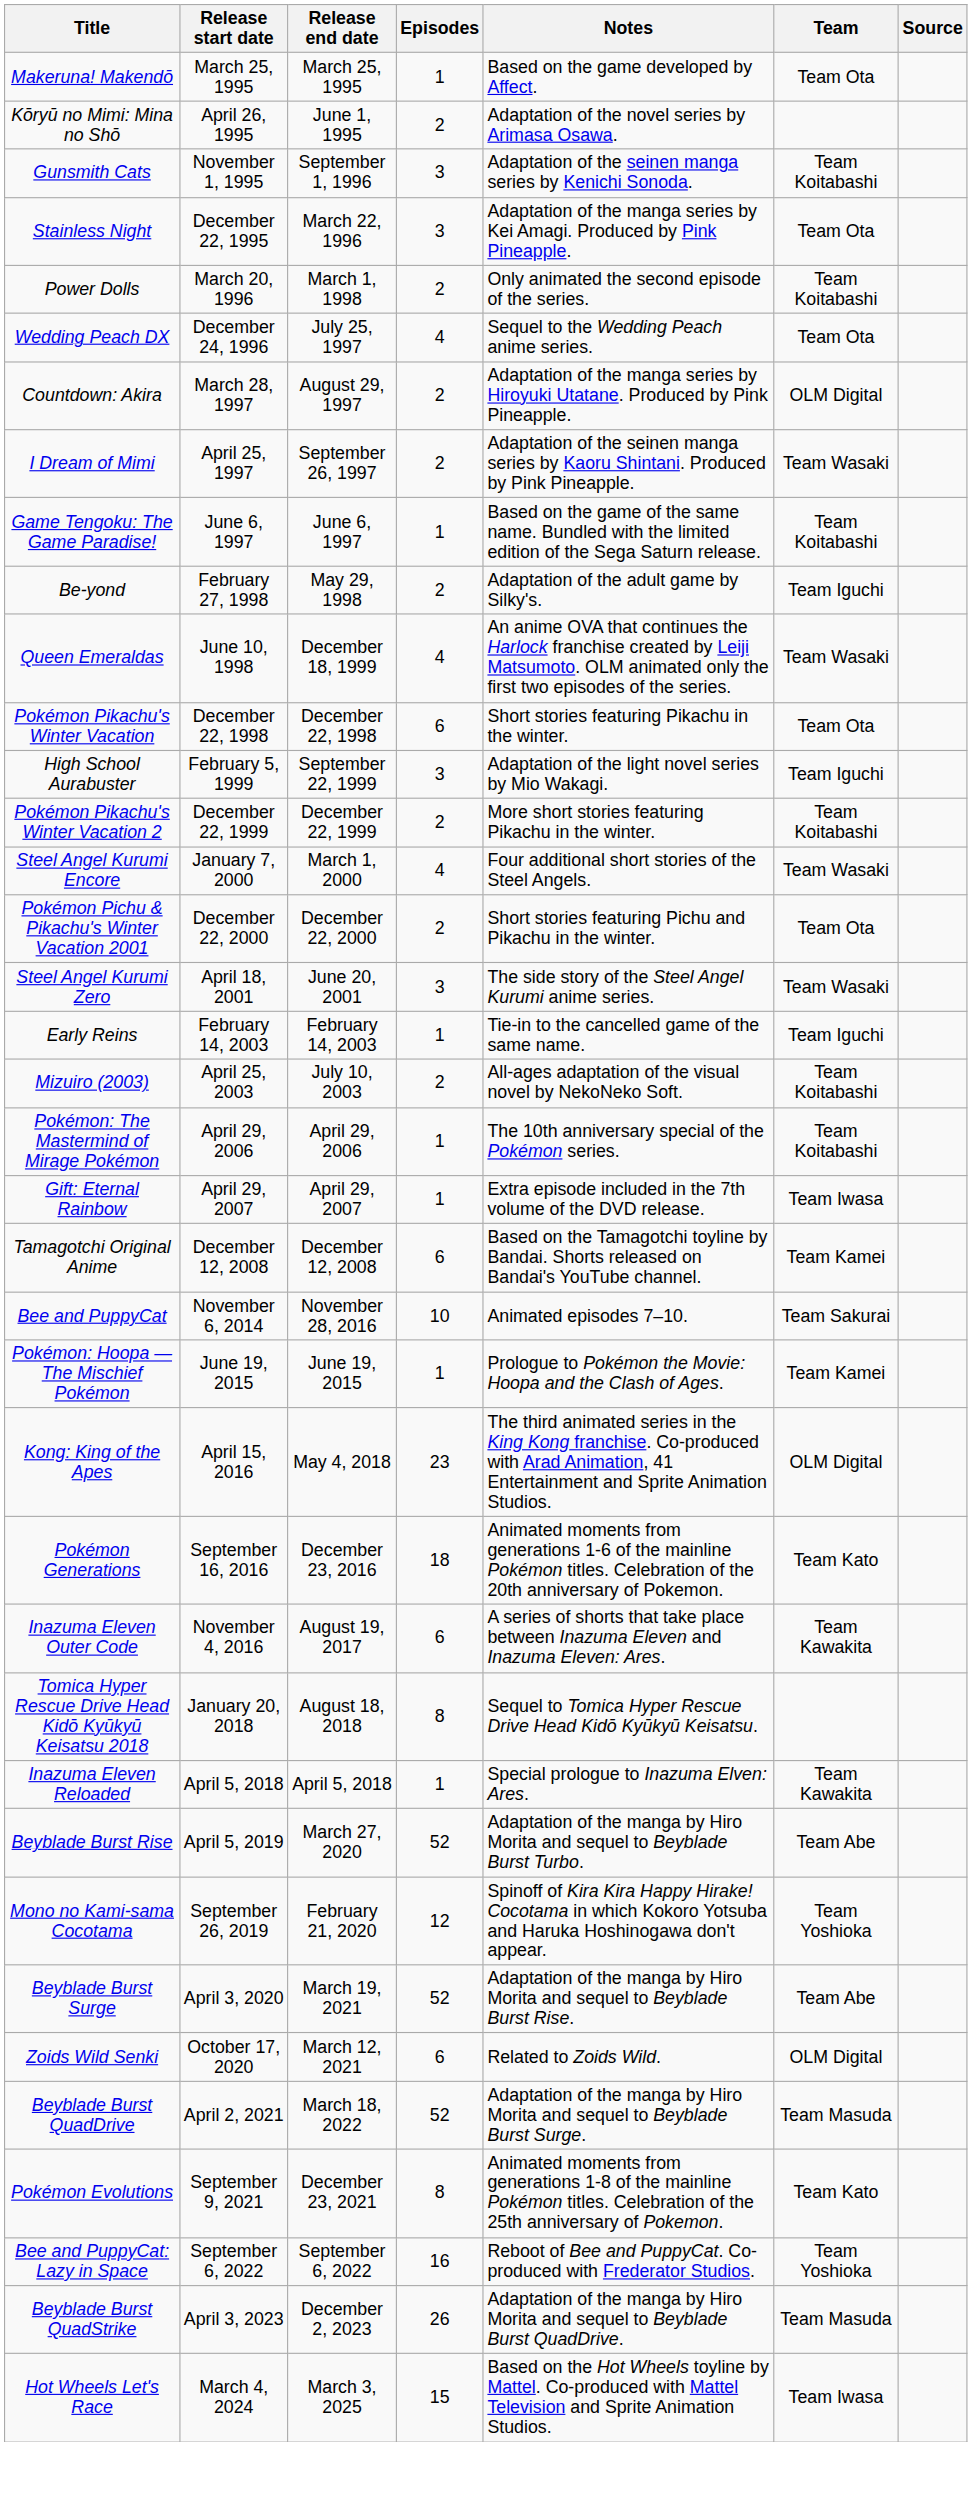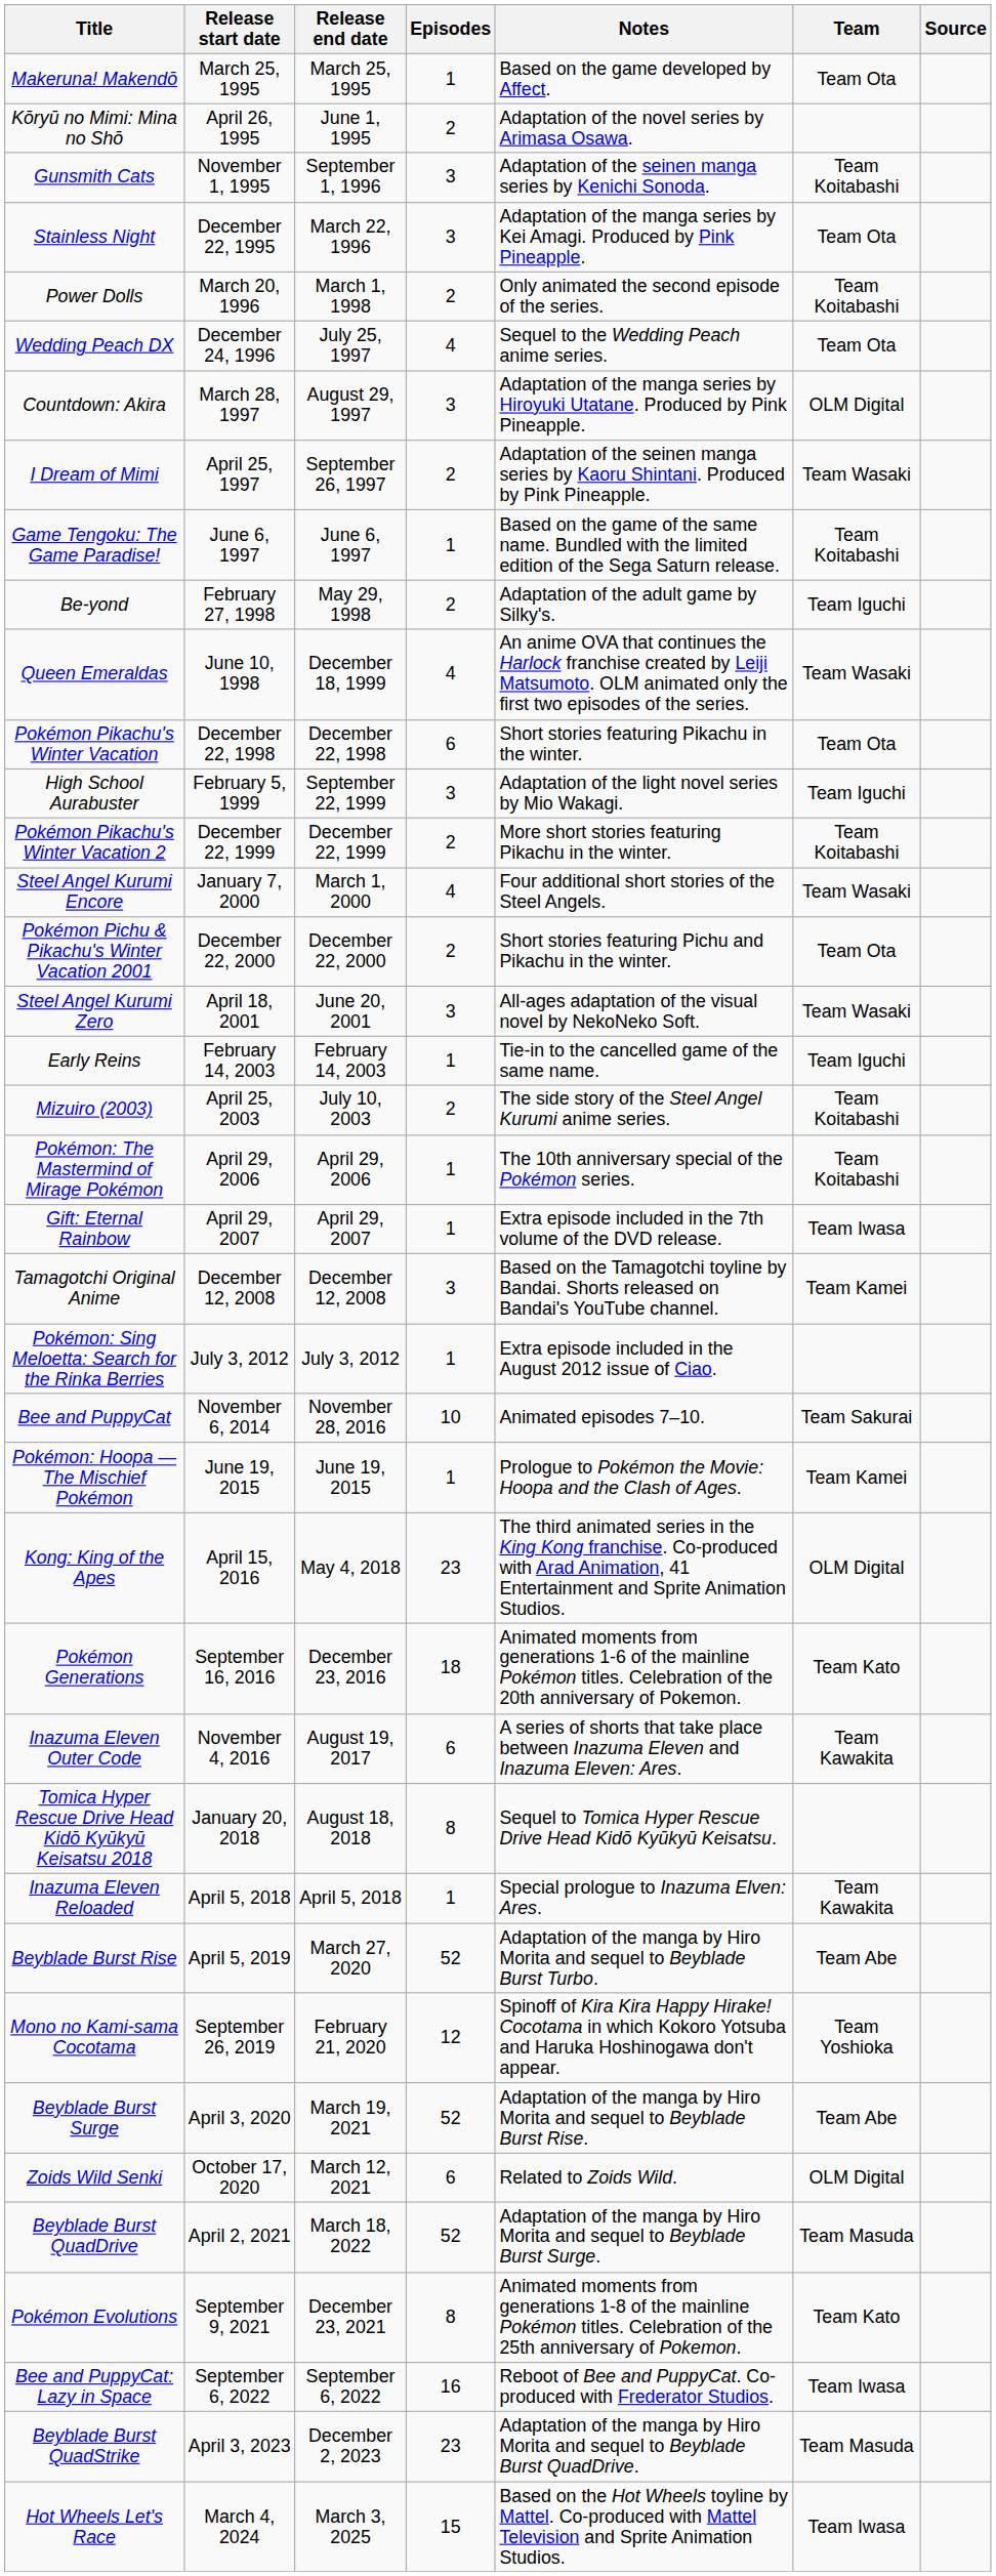 <table class="wikitable sortable" style="text-align:center; margin=auto; ">
 <tr>
 <th scope="col">Title</th>
 <th scope="col">Release start date</th>
 <th scope="col">Release end date</th>
 <th scope="col">Episodes</th>
 <th scope="col" class="unsortable">Notes</th>
 <th ! style="width: 13%;">Team</th>
 <th>Source</th>
 </tr>
 <tr>
 <td><em><a href='#'>Makeruna! Makendō</a></em></td>
 <td>March 25, 1995</td>
 <td>March 25, 1995</td>
 <td>1</td>
 <td style="text-align:left;">Based on the game developed by <a href='#'>Affect</a>.</td>
 <td>Team Ota</td>
 <td></td>
 </tr>
 <tr>
 <td><em>Kōryū no Mimi: Mina no Shō</em></td>
 <td>April 26, 1995</td>
 <td>June 1, 1995</td>
 <td>2</td>
 <td style="text-align:left;">Adaptation of the novel series by <a href='#'>Arimasa Osawa</a>.</td>
 <td></td>
 <td></td>
 </tr>
 <tr>
 <td><em><a href='#'>Gunsmith Cats</a></em></td>
 <td>November 1, 1995</td>
 <td>September 1, 1996</td>
 <td>3</td>
 <td style="text-align:left;">Adaptation of the <a href='#'>seinen manga</a> series by <a href='#'>Kenichi Sonoda</a>.</td>
 <td>Team Koitabashi</td>
 <td></td>
 </tr>
 <tr>
 <td><em><a href='#'>Stainless Night</a></em></td>
 <td>December 22, 1995</td>
 <td>March 22, 1996</td>
 <td>3</td>
 <td style="text-align:left;">Adaptation of the manga series by Kei Amagi. Produced by <a href='#'>Pink Pineapple</a>.</td>
 <td>Team Ota</td>
 <td></td>
 </tr>
 <tr>
 <td><em>Power Dolls</em></td>
 <td>March 20, 1996</td>
 <td>March 1, 1998</td>
 <td>2</td>
 <td style="text-align:left;">Only animated the second episode of the series.</td>
 <td>Team Koitabashi</td>
 <td></td>
 </tr>
 <tr>
 <td><em><a href='#'>Wedding Peach DX</a></em></td>
 <td>December 24, 1996</td>
 <td>July 25, 1997</td>
 <td>4</td>
 <td style="text-align:left;">Sequel to the <em>Wedding Peach</em> anime series.</td>
 <td>Team Ota</td>
 <td></td>
 </tr>
 <tr>
 <td><em>Countdown: Akira</em></td>
 <td>March 28, 1997</td>
 <td>August 29, 1997</td>
-<td>2</td>
+<td>3</td>
 <td style="text-align:left;">Adaptation of the manga series by <a href='#'>Hiroyuki Utatane</a>. Produced by Pink Pineapple.</td>
 <td>OLM Digital</td>
 <td></td>
 </tr>
 <tr>
 <td><em><a href='#'>I Dream of Mimi</a></em></td>
 <td>April 25, 1997</td>
 <td>September 26, 1997</td>
 <td>2</td>
 <td style="text-align:left;">Adaptation of the seinen manga series by <a href='#'>Kaoru Shintani</a>. Produced by Pink Pineapple.</td>
 <td>Team Wasaki</td>
 <td></td>
 </tr>
 <tr>
 <td><em><a href='#'>Game Tengoku: The Game Paradise!</a></em></td>
 <td>June 6, 1997</td>
 <td>June 6, 1997</td>
 <td>1</td>
 <td style="text-align:left;">Based on the game of the same name. Bundled with the limited edition of the Sega Saturn release.</td>
 <td>Team Koitabashi</td>
 <td></td>
 </tr>
 <tr>
 <td><em>Be-yond</em></td>
 <td>February 27, 1998</td>
 <td>May 29, 1998</td>
 <td>2</td>
 <td style="text-align:left;">Adaptation of the adult game by Silky's.</td>
 <td>Team Iguchi</td>
 <td></td>
 </tr>
 <tr>
 <td><em><a href='#'>Queen Emeraldas</a></em></td>
 <td>June 10, 1998</td>
 <td>December 18, 1999</td>
 <td>4</td>
 <td style="text-align:left;">An anime OVA that continues the <em><a href='#'>Harlock</a></em> franchise created by <a href='#'>Leiji Matsumoto</a>. OLM animated only the first two episodes of the series.</td>
 <td>Team Wasaki</td>
 <td></td>
 </tr>
 <tr>
 <td><em><a href='#'>Pokémon Pikachu's Winter Vacation</a></em></td>
 <td>December 22, 1998</td>
 <td>December 22, 1998</td>
 <td>6</td>
 <td style="text-align:left;">Short stories featuring Pikachu in the winter.</td>
 <td>Team Ota</td>
 <td></td>
 </tr>
 <tr>
 <td><em>High School Aurabuster</em></td>
 <td>February 5, 1999</td>
 <td>September 22, 1999</td>
 <td>3</td>
 <td style="text-align:left;">Adaptation of the light novel series by Mio Wakagi.</td>
 <td>Team Iguchi</td>
 <td></td>
 </tr>
 <tr>
 <td><em><a href='#'>Pokémon Pikachu's Winter Vacation 2</a></em></td>
 <td>December 22, 1999</td>
 <td>December 22, 1999</td>
 <td>2</td>
 <td style="text-align:left;">More short stories featuring Pikachu in the winter.</td>
 <td>Team Koitabashi</td>
 <td></td>
 </tr>
 <tr>
 <td><em><a href='#'>Steel Angel Kurumi Encore</a></em></td>
 <td>January 7, 2000</td>
 <td>March 1, 2000</td>
 <td>4</td>
 <td style="text-align:left;">Four additional short stories of the Steel Angels.</td>
 <td>Team Wasaki</td>
 <td></td>
 </tr>
 <tr>
 <td><em><a href='#'>Pokémon Pichu & Pikachu's Winter Vacation 2001</a></em></td>
 <td>December 22, 2000</td>
 <td>December 22, 2000</td>
 <td>2</td>
 <td style="text-align:left;">Short stories featuring Pichu and Pikachu in the winter.</td>
 <td>Team Ota</td>
 <td></td>
 </tr>
 <tr>
 <td><em><a href='#'>Steel Angel Kurumi Zero</a></em></td>
 <td>April 18, 2001</td>
 <td>June 20, 2001</td>
 <td>3</td>
-<td style="text-align:left;">The side story of the <em>Steel Angel Kurumi</em> anime series.</td>
+<td style="text-align:left;">All-ages adaptation of the visual novel by NekoNeko Soft.</td>
 <td>Team Wasaki</td>
 <td></td>
 </tr>
 <tr>
 <td><em>Early Reins</em></td>
 <td>February 14, 2003</td>
 <td>February 14, 2003</td>
 <td>1</td>
 <td style="text-align:left;">Tie-in to the cancelled game of the same name.</td>
 <td>Team Iguchi</td>
 <td></td>
 </tr>
 <tr>
 <td><em><a href='#'>Mizuiro (2003)</a></em></td>
 <td>April 25, 2003</td>
 <td>July 10, 2003</td>
 <td>2</td>
-<td style="text-align:left;">All-ages adaptation of the visual novel by NekoNeko Soft.</td>
+<td style="text-align:left;">The side story of the <em>Steel Angel Kurumi</em> anime series.</td>
 <td>Team Koitabashi</td>
 <td></td>
 </tr>
 <tr>
 <td><em><a href='#'>Pokémon: The Mastermind of Mirage Pokémon</a></em></td>
 <td>April 29, 2006</td>
 <td>April 29, 2006</td>
 <td>1</td>
 <td style="text-align:left;">The 10th anniversary special of the <em><a href='#'>Pokémon</a></em> series.</td>
 <td>Team Koitabashi</td>
 <td></td>
 </tr>
 <tr>
 <td><em><a href='#'>Gift: Eternal Rainbow</a></em></td>
 <td>April 29, 2007</td>
 <td>April 29, 2007</td>
 <td>1</td>
 <td style="text-align:left;">Extra episode included in the 7th volume of the DVD release.</td>
 <td>Team Iwasa</td>
 <td></td>
 </tr>
 <tr>
 <td><em>Tamagotchi Original Anime</em></td>
 <td>December 12, 2008</td>
 <td>December 12, 2008</td>
-<td>6</td>
+<td>3</td>
 <td style="text-align:left;">Based on the Tamagotchi toyline by Bandai. Shorts released on Bandai's YouTube channel.</td>
 <td>Team Kamei</td>
+<td></td>
+</tr>
+<tr>
+<td><em><a href='#'>Pokémon: Sing Meloetta: Search for the Rinka Berries</a></em></td>
+<td>July 3, 2012</td>
+<td>July 3, 2012</td>
+<td>1</td>
+<td style="text-align:left;">Extra episode included in the August 2012 issue of <a href='#'>Ciao</a>.</td>
+<td></td>
 <td></td>
 </tr>
 <tr>
 <td><em><a href='#'>Bee and PuppyCat</a></em></td>
 <td>November 6, 2014</td>
 <td>November 28, 2016</td>
 <td>10</td>
 <td style="text-align:left;">Animated episodes 7–10.</td>
 <td>Team Sakurai</td>
 <td></td>
 </tr>
 <tr>
 <td><em><a href='#'>Pokémon: Hoopa — The Mischief Pokémon</a></em></td>
 <td>June 19, 2015</td>
 <td>June 19, 2015</td>
 <td>1</td>
 <td style="text-align:left;">Prologue to <em>Pokémon the Movie: Hoopa and the Clash of Ages</em>.</td>
 <td>Team Kamei</td>
 <td></td>
 </tr>
 <tr>
 <td><em><a href='#'>Kong: King of the Apes</a></em></td>
 <td>April 15, 2016</td>
 <td>May 4, 2018</td>
 <td>23</td>
 <td style="text-align:left;">The third animated series in the <a href='#'><em>King Kong</em> franchise</a>. Co-produced with <a href='#'>Arad Animation</a>, 41 Entertainment and Sprite Animation Studios.</td>
 <td>OLM Digital</td>
 <td></td>
 </tr>
 <tr>
 <td><em><a href='#'>Pokémon Generations</a></em></td>
 <td>September 16, 2016</td>
 <td>December 23, 2016</td>
 <td>18</td>
 <td style="text-align:left;">Animated moments from generations 1-6 of the mainline <em>Pokémon</em> titles. Celebration of the 20th anniversary of Pokemon.</td>
 <td>Team Kato</td>
 <td></td>
 </tr>
 <tr>
 <td><em><a href='#'>Inazuma Eleven Outer Code</a></em></td>
 <td>November 4, 2016</td>
 <td>August 19, 2017</td>
 <td>6</td>
 <td style="text-align:left;">A series of shorts that take place between <em>Inazuma Eleven</em> and <em>Inazuma Eleven: Ares</em>.</td>
 <td>Team Kawakita</td>
 <td></td>
 </tr>
 <tr>
 <td><em><a href='#'>Tomica Hyper Rescue Drive Head Kidō Kyūkyū Keisatsu 2018</a></em></td>
 <td>January 20, 2018</td>
 <td>August 18, 2018</td>
 <td>8</td>
 <td style="text-align:left;">Sequel to <em>Tomica Hyper Rescue Drive Head Kidō Kyūkyū Keisatsu</em>.</td>
 <td></td>
 <td></td>
 </tr>
 <tr>
 <td><em><a href='#'>Inazuma Eleven Reloaded</a></em></td>
 <td>April 5, 2018</td>
 <td>April 5, 2018</td>
 <td>1</td>
 <td style="text-align:left;">Special prologue to <em>Inazuma Elven: Ares</em>.</td>
 <td>Team Kawakita</td>
 <td></td>
 </tr>
 <tr>
 <td><em><a href='#'>Beyblade Burst Rise</a></em></td>
 <td>April 5, 2019</td>
 <td>March 27, 2020</td>
 <td>52</td>
 <td style="text-align:left;">Adaptation of the manga by Hiro Morita and sequel to <em>Beyblade Burst Turbo</em>.</td>
 <td>Team Abe</td>
 <td></td>
 </tr>
 <tr>
 <td><em><a href='#'>Mono no Kami-sama Cocotama</a></em></td>
 <td>September 26, 2019</td>
 <td>February 21, 2020</td>
 <td>12</td>
 <td style="text-align:left;">Spinoff of <em>Kira Kira Happy Hirake! Cocotama</em> in which Kokoro Yotsuba and Haruka Hoshinogawa don't appear.</td>
 <td>Team Yoshioka</td>
 <td></td>
 </tr>
 <tr>
 <td><em><a href='#'>Beyblade Burst Surge</a></em></td>
 <td>April 3, 2020</td>
 <td>March 19, 2021</td>
 <td>52</td>
 <td style="text-align:left;">Adaptation of the manga by Hiro Morita and sequel to <em>Beyblade Burst Rise</em>.</td>
 <td>Team Abe</td>
 <td></td>
 </tr>
 <tr>
 <td><em><a href='#'>Zoids Wild Senki</a></em></td>
 <td>October 17, 2020</td>
 <td>March 12, 2021</td>
 <td>6</td>
 <td style="text-align:left;">Related to <em>Zoids Wild</em>.</td>
 <td>OLM Digital</td>
 <td></td>
 </tr>
 <tr>
 <td><em><a href='#'>Beyblade Burst QuadDrive</a></em></td>
 <td>April 2, 2021</td>
 <td>March 18, 2022</td>
 <td>52</td>
 <td style="text-align:left;">Adaptation of the manga by Hiro Morita and sequel to <em>Beyblade Burst Surge</em>.</td>
 <td>Team Masuda</td>
 <td></td>
 </tr>
 <tr>
 <td><em><a href='#'>Pokémon Evolutions</a></em></td>
 <td>September 9, 2021</td>
 <td>December 23, 2021</td>
 <td>8</td>
 <td style="text-align:left;">Animated moments from generations 1-8 of the mainline <em>Pokémon</em> titles. Celebration of the 25th anniversary of <em>Pokemon</em>.</td>
 <td>Team Kato</td>
 <td></td>
 </tr>
 <tr>
 <td><em><a href='#'>Bee and PuppyCat: Lazy in Space</a></em></td>
 <td>September 6, 2022</td>
 <td>September 6, 2022</td>
 <td>16</td>
 <td style="text-align:left;">Reboot of <em>Bee and PuppyCat</em>. Co-produced with <a href='#'>Frederator Studios</a>.</td>
-<td>Team Yoshioka</td>
+<td>Team Iwasa</td>
 <td></td>
 </tr>
 <tr>
 <td><em><a href='#'>Beyblade Burst QuadStrike</a></em></td>
 <td>April 3, 2023</td>
 <td>December 2, 2023</td>
-<td>26</td>
+<td>23</td>
 <td style="text-align:left;">Adaptation of the manga by Hiro Morita and sequel to <em>Beyblade Burst QuadDrive</em>.</td>
 <td>Team Masuda</td>
 <td></td>
 </tr>
 <tr>
 <td><em><a href='#'>Hot Wheels Let's Race</a></em></td>
 <td>March 4, 2024</td>
 <td>March 3, 2025</td>
 <td>15</td>
 <td style="text-align:left;">Based on the <em>Hot Wheels</em> toyline by <a href='#'>Mattel</a>. Co-produced with <a href='#'>Mattel Television</a> and Sprite Animation Studios.</td>
 <td>Team Iwasa</td>
 <td></td>
 </tr>
 </table>
